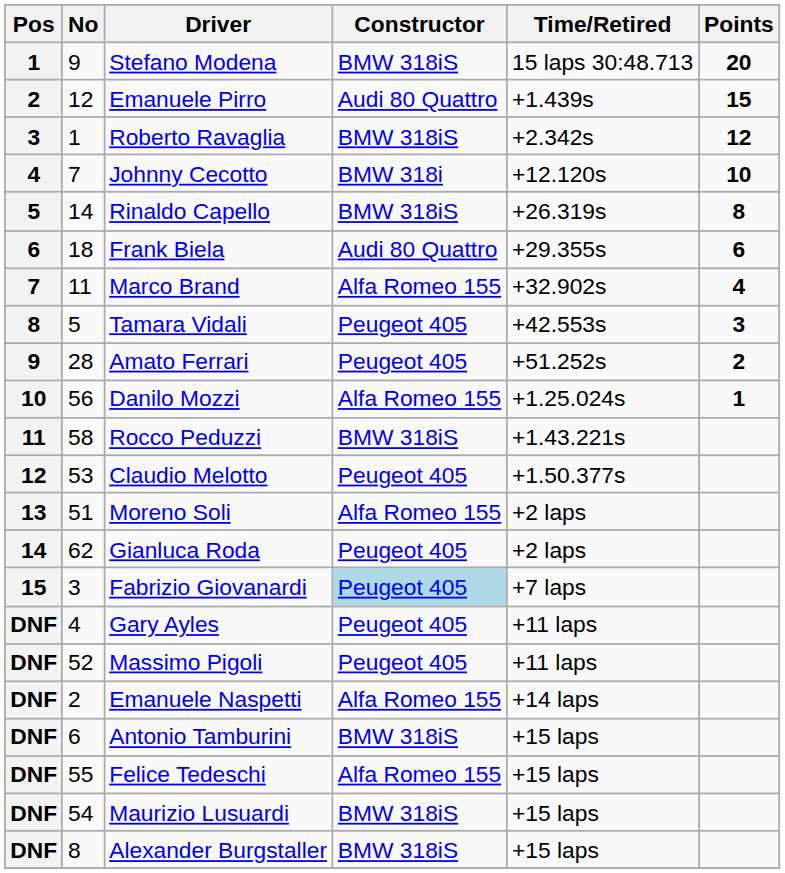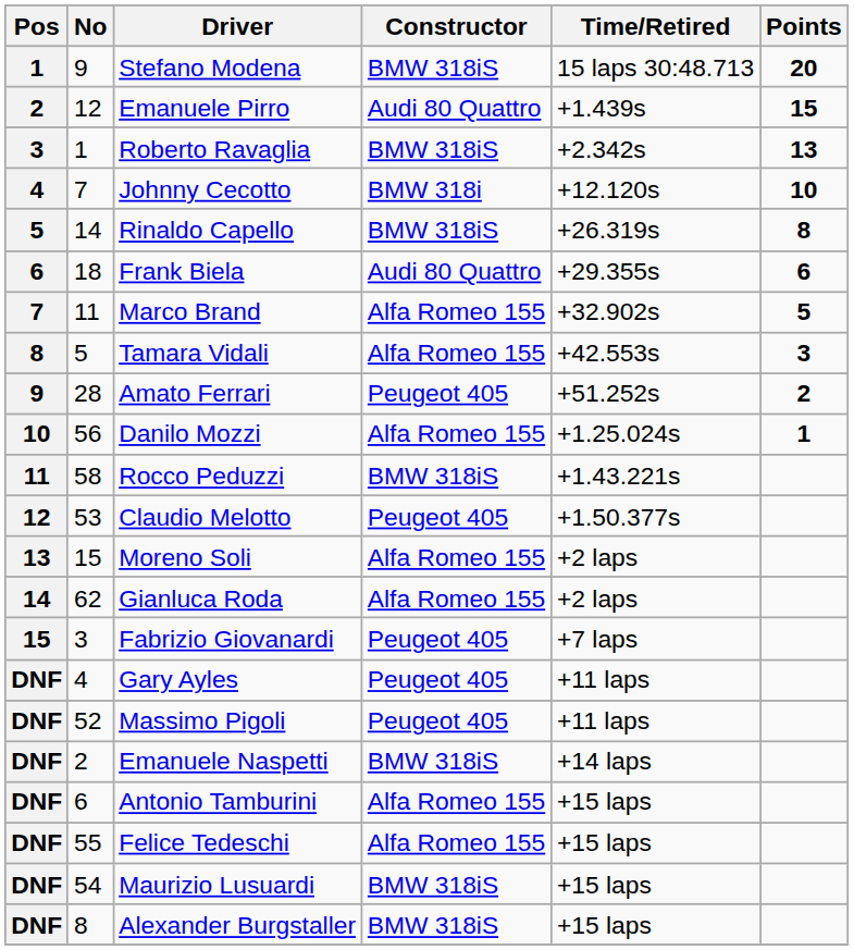 <table class="wikitable" style="font-size: 80%;">
 <tr>
 <th>Pos</th>
 <th>No</th>
 <th>Driver</th>
 <th>Constructor</th>
 <th>Time/Retired</th>
 <th>Points</th>
 </tr>
 <tr>
 <th>1</th>
 <td>9</td>
 <td> <a href='#'>Stefano Modena</a></td>
 <td><a href='#'>BMW 318iS</a></td>
 <td>15 laps 30:48.713</td>
 <td align=center><strong>20</strong></td>
 </tr>
 <tr>
 <th>2</th>
 <td>12</td>
 <td> <a href='#'>Emanuele Pirro</a></td>
 <td><a href='#'>Audi 80 Quattro</a></td>
 <td>+1.439s</td>
 <td align=center><strong>15</strong></td>
 </tr>
 <tr>
 <th>3</th>
 <td>1</td>
 <td> <a href='#'>Roberto Ravaglia</a></td>
 <td><a href='#'>BMW 318iS</a></td>
 <td>+2.342s</td>
-<td align=center><strong>12</strong></td>
+<td align=center><strong>13</strong></td>
 </tr>
 <tr>
 <th>4</th>
 <td>7</td>
 <td> <a href='#'>Johnny Cecotto</a></td>
 <td><a href='#'>BMW 318i</a></td>
 <td>+12.120s</td>
 <td align=center><strong>10</strong></td>
 </tr>
 <tr>
 <th>5</th>
 <td>14</td>
 <td> <a href='#'>Rinaldo Capello</a></td>
 <td><a href='#'>BMW 318iS</a></td>
 <td>+26.319s</td>
 <td align=center><strong>8</strong></td>
 </tr>
 <tr>
 <th>6</th>
 <td>18</td>
 <td> <a href='#'>Frank Biela</a></td>
 <td><a href='#'>Audi 80 Quattro</a></td>
 <td>+29.355s</td>
 <td align=center><strong>6</strong></td>
 </tr>
 <tr>
 <th>7</th>
 <td>11</td>
 <td> <a href='#'>Marco Brand</a></td>
 <td><a href='#'>Alfa Romeo 155</a></td>
 <td>+32.902s</td>
-<td align=center><strong>4</strong></td>
+<td align=center><strong>5</strong></td>
 </tr>
 <tr>
 <th>8</th>
 <td>5</td>
 <td> <a href='#'>Tamara Vidali</a></td>
-<td><a href='#'>Peugeot 405</a></td>
+<td><a href='#'>Alfa Romeo 155</a></td>
 <td>+42.553s</td>
 <td align=center><strong>3</strong></td>
 </tr>
 <tr>
 <th>9</th>
 <td>28</td>
 <td> <a href='#'>Amato Ferrari</a></td>
 <td><a href='#'>Peugeot 405</a></td>
 <td>+51.252s</td>
 <td align=center><strong>2</strong></td>
 </tr>
 <tr>
 <th>10</th>
 <td>56</td>
 <td> <a href='#'>Danilo Mozzi</a></td>
 <td><a href='#'>Alfa Romeo 155</a></td>
 <td>+1.25.024s</td>
 <td align=center><strong>1</strong></td>
 </tr>
 <tr>
 <th>11</th>
 <td>58</td>
 <td> <a href='#'>Rocco Peduzzi</a></td>
 <td><a href='#'>BMW 318iS</a></td>
 <td>+1.43.221s</td>
 <td></td>
 </tr>
 <tr>
 <th>12</th>
 <td>53</td>
 <td> <a href='#'>Claudio Melotto</a></td>
 <td><a href='#'>Peugeot 405</a></td>
 <td>+1.50.377s</td>
 <td></td>
 </tr>
 <tr>
 <th>13</th>
-<td>51</td>
+<td>15</td>
 <td> <a href='#'>Moreno Soli</a></td>
 <td><a href='#'>Alfa Romeo 155</a></td>
 <td>+2 laps</td>
 <td></td>
 </tr>
 <tr>
 <th>14</th>
 <td>62</td>
 <td> <a href='#'>Gianluca Roda</a></td>
-<td><a href='#'>Peugeot 405</a></td>
+<td><a href='#'>Alfa Romeo 155</a></td>
 <td>+2 laps</td>
 <td></td>
 </tr>
 <tr>
 <th>15</th>
 <td>3</td>
 <td> <a href='#'>Fabrizio Giovanardi</a></td>
-<td style="background: lightblue;"><a href='#'>Peugeot 405</a></td>
+<td><a href='#'>Peugeot 405</a></td>
 <td>+7 laps</td>
 <td></td>
 </tr>
 <tr>
 <th>DNF</th>
 <td>4</td>
 <td> <a href='#'>Gary Ayles</a></td>
 <td><a href='#'>Peugeot 405</a></td>
 <td>+11 laps</td>
 <td></td>
 </tr>
 <tr>
 <th>DNF</th>
 <td>52</td>
 <td> <a href='#'>Massimo Pigoli</a></td>
 <td><a href='#'>Peugeot 405</a></td>
 <td>+11 laps</td>
 <td></td>
 </tr>
 <tr>
 <th>DNF</th>
 <td>2</td>
 <td> <a href='#'>Emanuele Naspetti</a></td>
-<td><a href='#'>Alfa Romeo 155</a></td>
+<td><a href='#'>BMW 318iS</a></td>
 <td>+14 laps</td>
 <td></td>
 </tr>
 <tr>
 <th>DNF</th>
 <td>6</td>
 <td> <a href='#'>Antonio Tamburini</a></td>
-<td><a href='#'>BMW 318iS</a></td>
+<td><a href='#'>Alfa Romeo 155</a></td>
 <td>+15 laps</td>
 <td></td>
 </tr>
 <tr>
 <th>DNF</th>
 <td>55</td>
 <td> <a href='#'>Felice Tedeschi</a></td>
 <td><a href='#'>Alfa Romeo 155</a></td>
 <td>+15 laps</td>
 <td></td>
 </tr>
 <tr>
 <th>DNF</th>
 <td>54</td>
 <td> <a href='#'>Maurizio Lusuardi</a></td>
 <td><a href='#'>BMW 318iS</a></td>
 <td>+15 laps</td>
 <td></td>
 </tr>
 <tr>
 <th>DNF</th>
 <td>8</td>
 <td> <a href='#'> Alexander Burgstaller</a></td>
 <td><a href='#'>BMW 318iS</a></td>
 <td>+15 laps</td>
 <td></td>
 </tr>
 <tr>
 </tr>
 </table>
